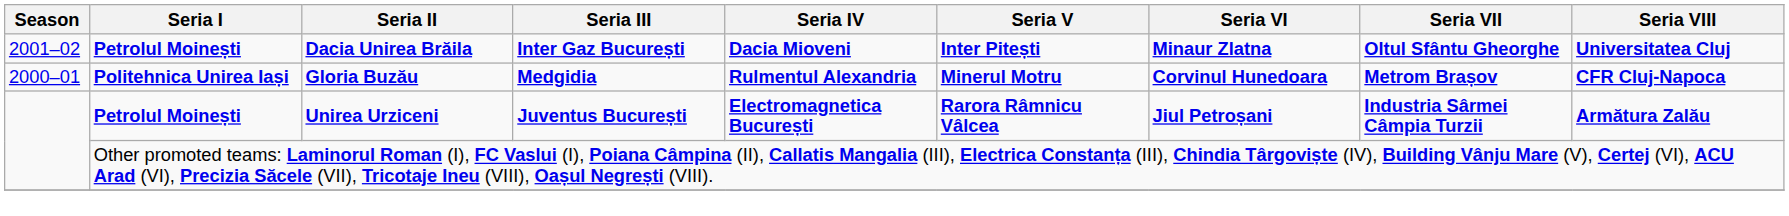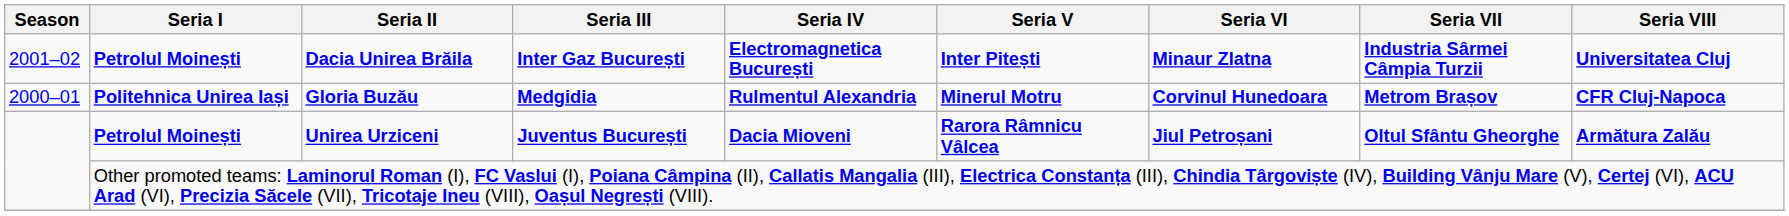 <table class=wikitable style="font-size:90%">
 <tr>
 <th width="60">Season</th>
 <th width="160">Seria I</th>
 <th width="160">Seria II</th>
 <th width="160">Seria III</th>
 <th width="160">Seria IV</th>
 <th width="160">Seria V</th>
 <th width="160">Seria VI</th>
 <th width="160">Seria VII</th>
 <th width="160">Seria VIII</th>
 </tr>
 <tr>
 <td><a href='#'>2001–02</a></td>
 <td><strong><a href='#'>Petrolul Moinești</a></strong></td>
 <td><strong><a href='#'>Dacia Unirea Brăila</a></strong></td>
 <td><strong><a href='#'>Inter Gaz București</a></strong></td>
-<td><strong><a href='#'>Dacia Mioveni</a></strong></td>
+<td><strong><a href='#'>Electromagnetica București</a></strong></td>
 <td><strong><a href='#'>Inter Pitești</a></strong></td>
 <td><strong><a href='#'>Minaur Zlatna</a></strong></td>
-<td><strong><a href='#'>Oltul Sfântu Gheorghe</a></strong></td>
+<td><strong><a href='#'>Industria Sârmei Câmpia Turzii</a></strong></td>
 <td><strong><a href='#'>Universitatea Cluj</a></strong></td>
 </tr>
 <tr>
 <td><a href='#'>2000–01</a></td>
 <td><strong><a href='#'>Politehnica Unirea Iași</a></strong></td>
 <td><strong><a href='#'>Gloria Buzău</a></strong></td>
 <td><strong><a href='#'>Medgidia</a></strong></td>
 <td><strong><a href='#'>Rulmentul Alexandria</a></strong></td>
 <td><strong><a href='#'>Minerul Motru</a></strong></td>
 <td><strong><a href='#'>Corvinul Hunedoara</a></strong></td>
 <td><strong><a href='#'>Metrom Brașov</a></strong></td>
 <td><strong><a href='#'>CFR Cluj-Napoca</a></strong></td>
 </tr>
 <tr>
 <td rowspan=2></td>
 <td><strong><a href='#'>Petrolul Moinești</a></strong></td>
 <td><strong><a href='#'>Unirea Urziceni</a></strong></td>
 <td><strong><a href='#'>Juventus București</a></strong></td>
-<td><strong><a href='#'>Electromagnetica București</a></strong></td>
+<td><strong><a href='#'>Dacia Mioveni</a></strong></td>
 <td><strong><a href='#'>Rarora Râmnicu Vâlcea</a></strong></td>
 <td><strong><a href='#'>Jiul Petroșani</a></strong></td>
-<td><strong><a href='#'>Industria Sârmei Câmpia Turzii</a></strong></td>
+<td><strong><a href='#'>Oltul Sfântu Gheorghe</a></strong></td>
 <td><strong><a href='#'>Armătura Zalău</a></strong></td>
 </tr>
 <tr>
 <td colspan=9>Other promoted teams: <strong><a href='#'>Laminorul Roman</a></strong> (I), <strong><a href='#'>FC Vaslui</a></strong> (I), <strong><a href='#'>Poiana Câmpina</a></strong> (II), <strong><a href='#'>Callatis Mangalia</a></strong> (III), <strong><a href='#'>Electrica Constanța</a></strong> (III), <strong><a href='#'>Chindia Târgoviște</a></strong> (IV), <strong><a href='#'>Building Vânju Mare</a></strong> (V), <strong><a href='#'>Certej</a></strong> (VI), <strong><a href='#'>ACU Arad</a></strong> (VI), <strong><a href='#'>Precizia Săcele</a></strong> (VII), <strong><a href='#'>Tricotaje Ineu</a></strong> (VIII), <strong><a href='#'>Oașul Negrești</a></strong> (VIII).</td>
 </tr>
 <tr>
 </tr>
 </table>
